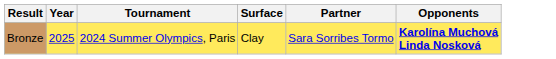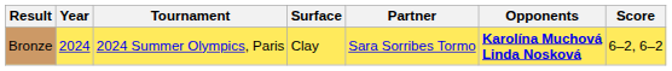 <table class="sortable wikitable">
 <tr>
 <th>Result</th>
 <th>Year</th>
 <th>Tournament</th>
 <th>Surface</th>
 <th>Partner</th>
 <th>Opponents</th>
+<th class=unsortable>Score</th>
 </tr>
 <tr style=background:#ffea5c>
 <td style=background:#c96>Bronze</td>
-<td><a href='#'>2025</a></td>
+<td><a href='#'>2024</a></td>
 <td><a href='#'>2024 Summer Olympics</a>, Paris</td>
 <td>Clay</td>
 <td> <a href='#'>Sara Sorribes Tormo</a></td>
 <td><strong> <a href='#'>Karolína Muchová</a><br> <a href='#'>Linda Nosková</a></strong></td>
+<td>6–2, 6–2</td>
 </tr>
 </table>
